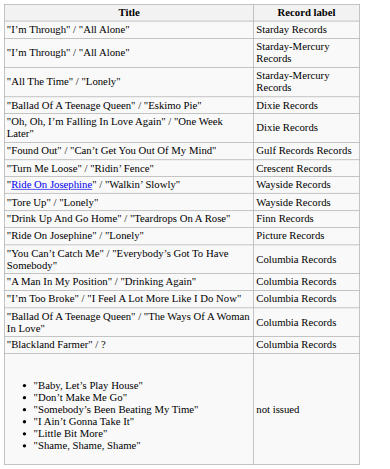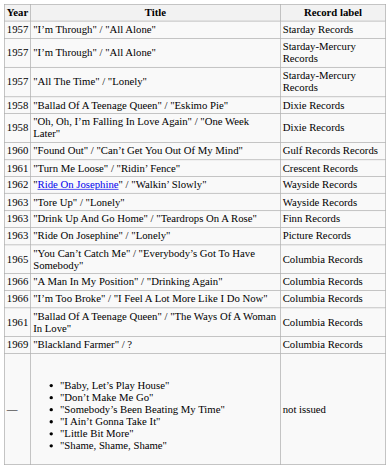 <table class="wikitable">
 <tr>
+<th width="32">Year</th>
 <th width="365">Title</th>
 <th width="150">Record label</th>
 </tr>
 <tr --->
+<td>1957</td>
 <td>"I’m Through" / "All Alone"</td>
 <td>Starday Records</td>
 </tr>
 <tr --->
+<td>1957</td>
 <td>"I’m Through" / "All Alone"</td>
 <td>Starday-Mercury Records</td>
 </tr>
 <tr --->
+<td>1957</td>
 <td>"All The Time" / "Lonely"</td>
 <td>Starday-Mercury Records</td>
 </tr>
 <tr --->
+<td>1958</td>
 <td>"Ballad Of A Teenage Queen" / "Eskimo Pie"</td>
 <td>Dixie Records</td>
 </tr>
 <tr --->
+<td>1958</td>
 <td>"Oh, Oh, I’m Falling In Love Again" / "One Week Later"</td>
 <td>Dixie Records</td>
 </tr>
 <tr --->
+<td>1960</td>
 <td>"Found Out" / "Can’t Get You Out Of My Mind"</td>
 <td>Gulf Records Records</td>
 </tr>
 <tr --->
+<td>1961</td>
 <td>"Turn Me Loose" / "Ridin’ Fence"</td>
 <td>Crescent Records</td>
 </tr>
 <tr --->
+<td>1962</td>
 <td>"<a href='#'>Ride On Josephine</a>" / "Walkin’ Slowly"</td>
 <td>Wayside Records</td>
 </tr>
 <tr --->
+<td>1963</td>
 <td>"Tore Up" / "Lonely"</td>
 <td>Wayside Records</td>
 </tr>
 <tr --->
+<td>1963</td>
 <td>"Drink Up And Go Home" / "Teardrops On A Rose"</td>
 <td>Finn Records</td>
 </tr>
 <tr --->
+<td>1963</td>
 <td>"Ride On Josephine" / "Lonely"</td>
 <td>Picture Records</td>
 </tr>
 <tr --->
+<td>1965</td>
 <td>"You Can’t Catch Me" / "Everybody’s Got To Have Somebody"</td>
 <td>Columbia Records</td>
 </tr>
 <tr --->
+<td>1966</td>
 <td>"A Man In My Position" / "Drinking Again"</td>
 <td>Columbia Records</td>
 </tr>
 <tr --->
+<td>1966</td>
 <td>"I’m Too Broke" / "I Feel A Lot More Like I Do Now"</td>
 <td>Columbia Records</td>
 </tr>
 <tr --->
+<td>1961</td>
 <td>"Ballad Of A Teenage Queen" / "The Ways Of A Woman In Love"</td>
 <td>Columbia Records</td>
 </tr>
 <tr --->
+<td>1969</td>
 <td>"Blackland Farmer" / ?</td>
 <td>Columbia Records</td>
 </tr>
 <tr --->
+<td>—</td>
 <td><br><ul><li>"Baby, Let’s Play House"</li><li>"Don’t Make Me Go"</li><li>"Somebody’s Been Beating My Time"</li><li>"I Ain’t Gonna Take It"</li><li>"Little Bit More"</li><li>"Shame, Shame, Shame"</li></ul></td>
 <td>not issued</td>
 </tr>
 </table>
